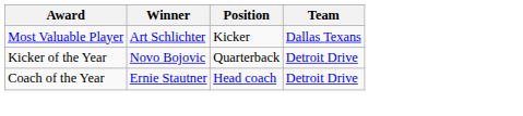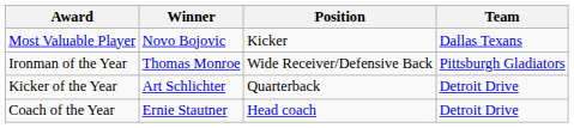 <table class="wikitable">
 <tr>
 <th>Award</th>
 <th>Winner</th>
 <th>Position</th>
 <th>Team</th>
 </tr>
 <tr>
 <td><a href='#'>Most Valuable Player</a></td>
-<td><a href='#'>Art Schlichter</a></td>
+<td><a href='#'>Novo Bojovic</a></td>
 <td>Kicker</td>
 <td><a href='#'>Dallas Texans</a></td>
 </tr>
 <tr>
+<td>Ironman of the Year</td>
+<td><a href='#'>Thomas Monroe</a></td>
+<td>Wide Receiver/Defensive Back</td>
+<td><a href='#'>Pittsburgh Gladiators</a></td>
+</tr>
+<tr>
 <td>Kicker of the Year</td>
-<td><a href='#'>Novo Bojovic</a></td>
+<td><a href='#'>Art Schlichter</a></td>
 <td>Quarterback</td>
 <td><a href='#'>Detroit Drive</a></td>
 </tr>
 <tr>
 <td>Coach of the Year</td>
 <td><a href='#'>Ernie Stautner</a></td>
 <td><a href='#'>Head coach</a></td>
 <td><a href='#'>Detroit Drive</a></td>
 </tr>
 </table>
